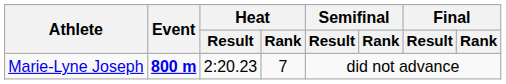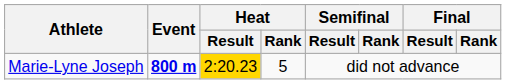 <table class=wikitable style="font-size:90%">
 <tr>
 <th rowspan="2">Athlete</th>
 <th rowspan="2">Event</th>
 <th colspan="2">Heat</th>
 <th colspan="2">Semifinal</th>
 <th colspan="2">Final</th>
 </tr>
 <tr style="font-size:95%">
 <th>Result</th>
 <th>Rank</th>
 <th>Result</th>
 <th>Rank</th>
 <th>Result</th>
 <th>Rank</th>
 </tr>
 <tr align=center>
 <td align=left><a href='#'>Marie-Lyne Joseph</a></td>
 <td align=left><strong><a href='#'>800 m</a></strong></td>
-<td>2:20.23</td>
-<td>7</td>
+<td style="background: gold;">2:20.23</td>
+<td>5</td>
 <td colspan=4>did not advance</td>
 </tr>
 </table>
